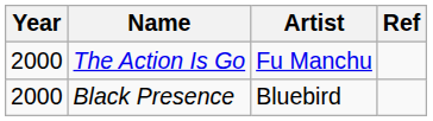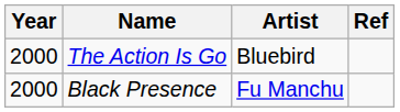 <table class="wikitable">
 <tr>
 <th>Year</th>
 <th>Name</th>
 <th>Artist</th>
 <th>Ref</th>
 </tr>
 <tr>
 <td>2000</td>
 <td><em><a href='#'>The Action Is Go</a></em></td>
-<td><a href='#'>Fu Manchu</a></td>
+<td>Bluebird</td>
 <td></td>
 </tr>
 <tr>
 <td>2000</td>
 <td><em>Black Presence</em></td>
-<td>Bluebird</td>
+<td><a href='#'>Fu Manchu</a></td>
 <td></td>
 </tr>
 </table>
